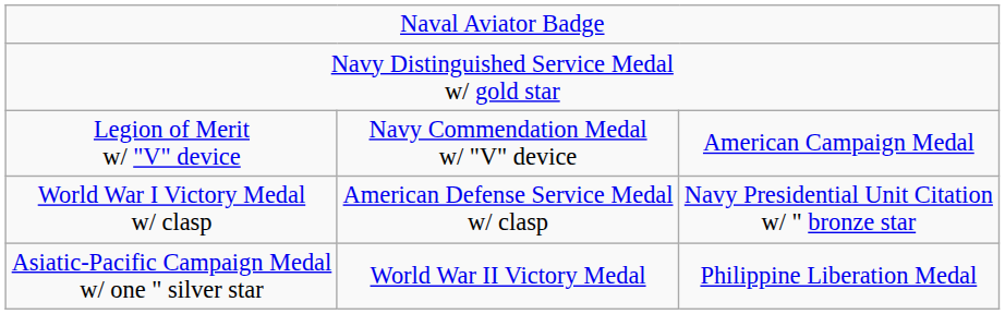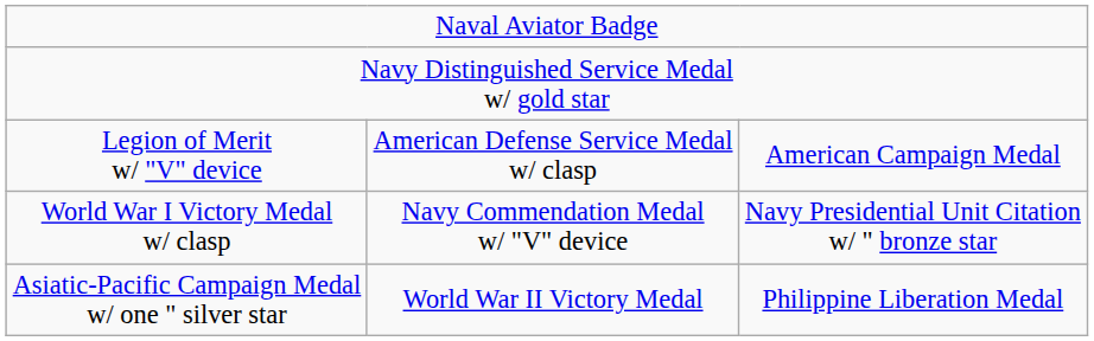 <table class="wikitable" style="margin:1em auto; text-align:center;">
 <tr>
 <td colspan="3"><a href='#'>Naval Aviator Badge</a></td>
 </tr>
 <tr>
 <td colspan="3"><a href='#'>Navy Distinguished Service Medal</a><br>w/ <a href='#'>gold star</a></td>
 </tr>
 <tr>
 <td><a href='#'>Legion of Merit</a><br>w/ <a href='#'>"V" device</a></td>
-<td><a href='#'>Navy Commendation Medal</a><br>w/ "V" device</td>
+<td><a href='#'>American Defense Service Medal</a><br>w/ clasp</td>
 <td><a href='#'>American Campaign Medal</a></td>
 </tr>
 <tr>
 <td><a href='#'>World War I Victory Medal</a><br>w/ clasp</td>
-<td><a href='#'>American Defense Service Medal</a><br>w/ clasp</td>
+<td><a href='#'>Navy Commendation Medal</a><br>w/ "V" device</td>
 <td><a href='#'>Navy Presidential Unit Citation</a><br>w/ " <a href='#'>bronze star</a></td>
 </tr>
 <tr>
 <td><a href='#'>Asiatic-Pacific Campaign Medal</a><br>w/ one " silver star</td>
 <td><a href='#'>World War II Victory Medal</a></td>
 <td><a href='#'>Philippine Liberation Medal</a></td>
 </tr>
 </table>
